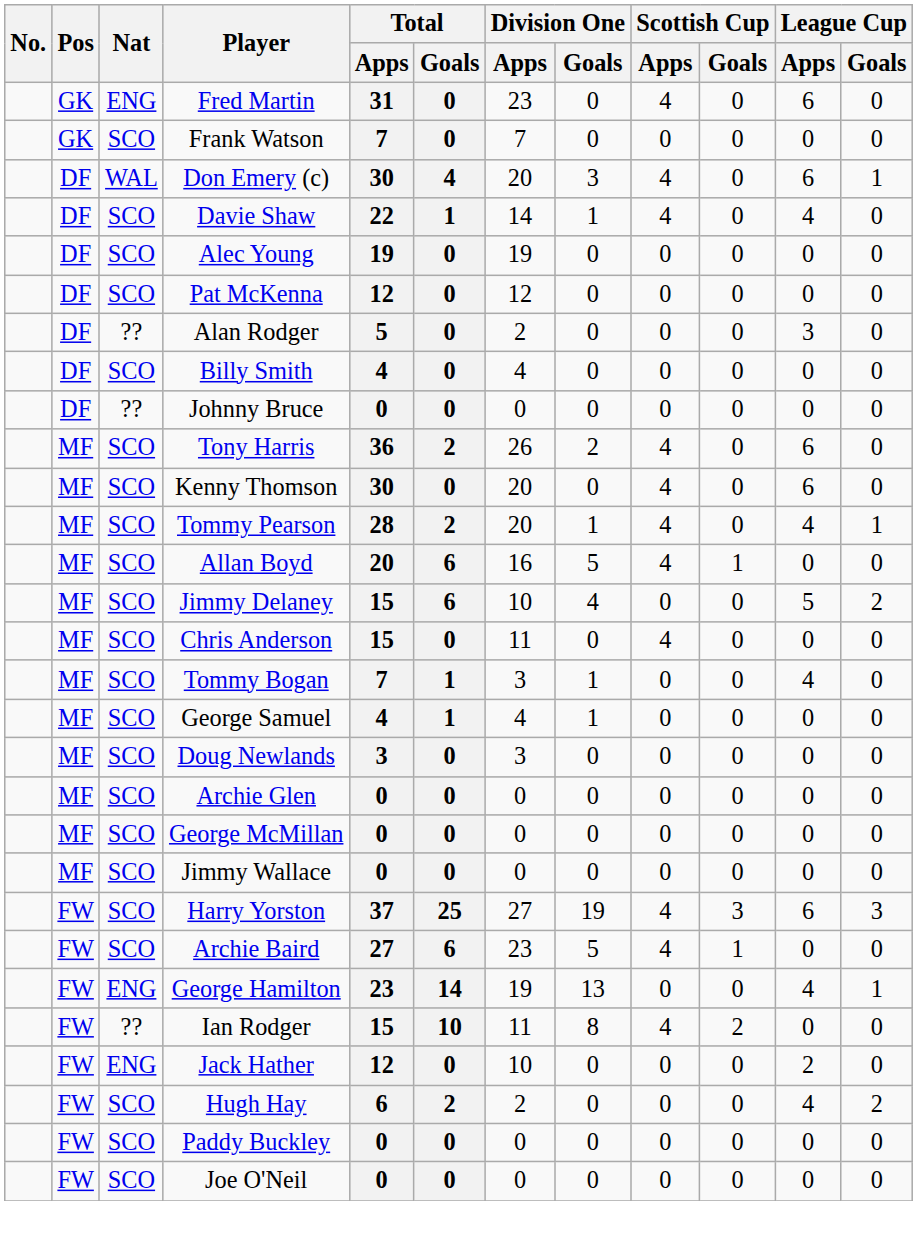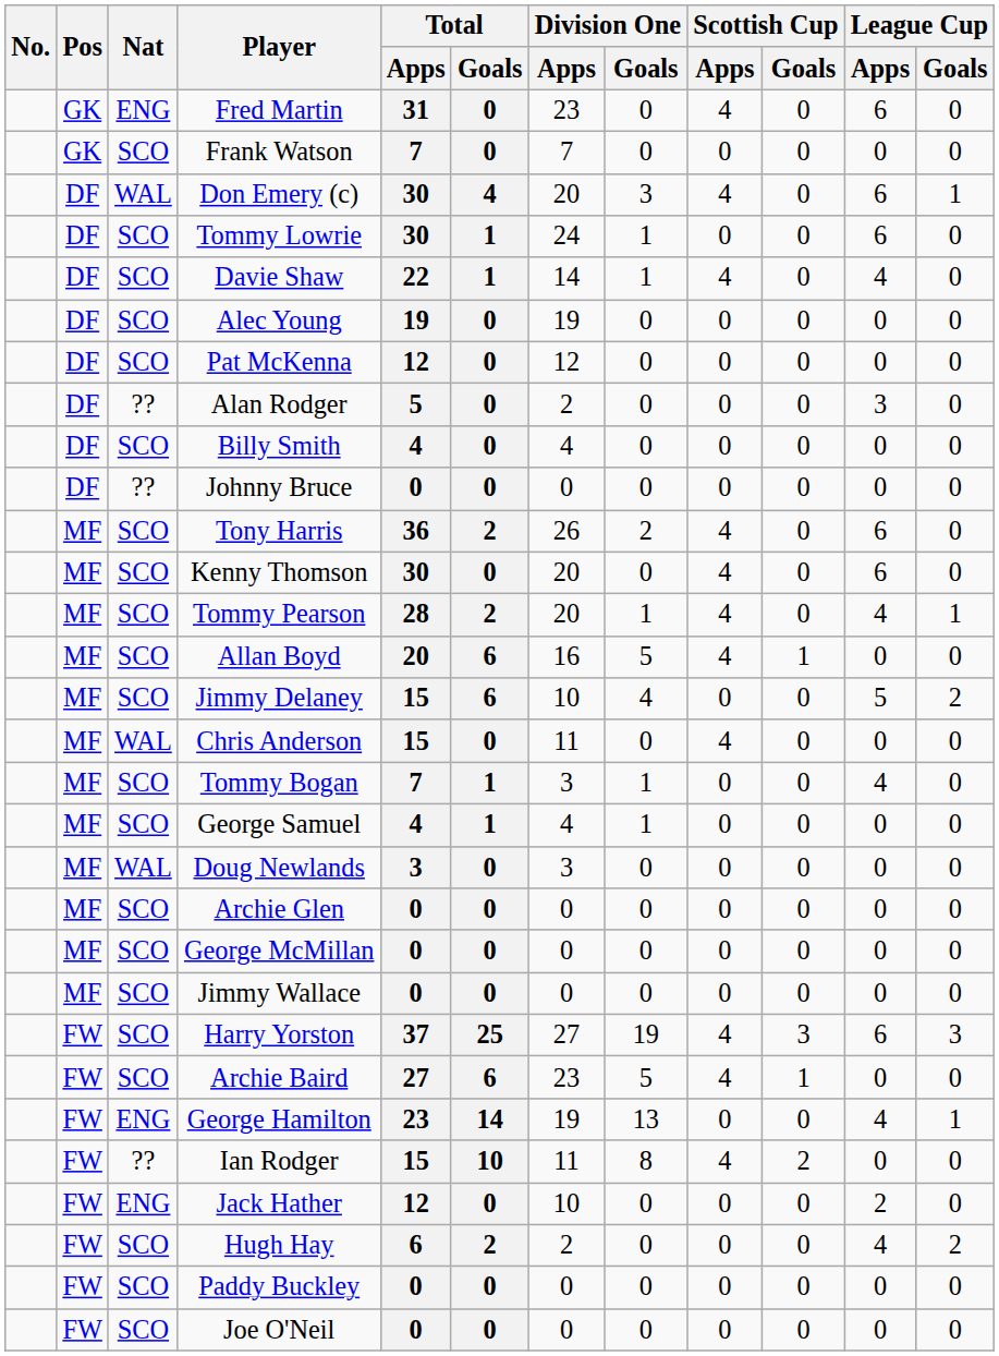 <table class="wikitable sortable" style="text-align: center;">
 <tr>
 <th rowspan="2"><abbr>No.</abbr></th>
 <th rowspan="2"><abbr>Pos</abbr></th>
 <th rowspan="2"><abbr>Nat</abbr></th>
 <th rowspan="2">Player</th>
 <th colspan="2">Total</th>
 <th colspan="2">Division One</th>
 <th colspan="2">Scottish Cup</th>
 <th colspan="2">League Cup</th>
 </tr>
 <tr>
 <th>Apps</th>
 <th>Goals</th>
 <th>Apps</th>
 <th>Goals</th>
 <th>Apps</th>
 <th>Goals</th>
 <th>Apps</th>
 <th>Goals</th>
 </tr>
 <tr>
 <td></td>
 <td><a href='#'>GK</a></td>
 <td> <a href='#'>ENG</a></td>
 <td><a href='#'>Fred Martin</a></td>
 <th>31</th>
 <th>0</th>
 <td>23</td>
 <td>0</td>
 <td>4</td>
 <td>0</td>
 <td>6</td>
 <td>0</td>
 </tr>
 <tr>
 <td></td>
 <td><a href='#'>GK</a></td>
 <td> <a href='#'>SCO</a></td>
 <td>Frank Watson</td>
 <th>7</th>
 <th>0</th>
 <td>7</td>
 <td>0</td>
 <td>0</td>
 <td>0</td>
 <td>0</td>
 <td>0</td>
 </tr>
 <tr>
 <td></td>
 <td><a href='#'>DF</a></td>
 <td> <a href='#'>WAL</a></td>
 <td><a href='#'>Don Emery</a> (c)</td>
 <th>30</th>
 <th>4</th>
 <td>20</td>
 <td>3</td>
 <td>4</td>
 <td>0</td>
 <td>6</td>
 <td>1</td>
+</tr>
+<tr>
+<td></td>
+<td><a href='#'>DF</a></td>
+<td> <a href='#'>SCO</a></td>
+<td><a href='#'>Tommy Lowrie</a></td>
+<th>30</th>
+<th>1</th>
+<td>24</td>
+<td>1</td>
+<td>0</td>
+<td>0</td>
+<td>6</td>
+<td>0</td>
 </tr>
 <tr>
 <td></td>
 <td><a href='#'>DF</a></td>
 <td> <a href='#'>SCO</a></td>
 <td><a href='#'>Davie Shaw</a></td>
 <th>22</th>
 <th>1</th>
 <td>14</td>
 <td>1</td>
 <td>4</td>
 <td>0</td>
 <td>4</td>
 <td>0</td>
 </tr>
 <tr>
 <td></td>
 <td><a href='#'>DF</a></td>
 <td> <a href='#'>SCO</a></td>
 <td><a href='#'>Alec Young</a></td>
 <th>19</th>
 <th>0</th>
 <td>19</td>
 <td>0</td>
 <td>0</td>
 <td>0</td>
 <td>0</td>
 <td>0</td>
 </tr>
 <tr>
 <td></td>
 <td><a href='#'>DF</a></td>
 <td> <a href='#'>SCO</a></td>
 <td><a href='#'>Pat McKenna</a></td>
 <th>12</th>
 <th>0</th>
 <td>12</td>
 <td>0</td>
 <td>0</td>
 <td>0</td>
 <td>0</td>
 <td>0</td>
 </tr>
 <tr>
 <td></td>
 <td><a href='#'>DF</a></td>
 <td>??</td>
 <td>Alan Rodger</td>
 <th>5</th>
 <th>0</th>
 <td>2</td>
 <td>0</td>
 <td>0</td>
 <td>0</td>
 <td>3</td>
 <td>0</td>
 </tr>
 <tr>
 <td></td>
 <td><a href='#'>DF</a></td>
 <td> <a href='#'>SCO</a></td>
 <td><a href='#'>Billy Smith</a></td>
 <th>4</th>
 <th>0</th>
 <td>4</td>
 <td>0</td>
 <td>0</td>
 <td>0</td>
 <td>0</td>
 <td>0</td>
 </tr>
 <tr>
 <td></td>
 <td><a href='#'>DF</a></td>
 <td>??</td>
 <td>Johnny Bruce</td>
 <th>0</th>
 <th>0</th>
 <td>0</td>
 <td>0</td>
 <td>0</td>
 <td>0</td>
 <td>0</td>
 <td>0</td>
 </tr>
 <tr>
 <td></td>
 <td><a href='#'>MF</a></td>
 <td> <a href='#'>SCO</a></td>
 <td><a href='#'>Tony Harris</a></td>
 <th>36</th>
 <th>2</th>
 <td>26</td>
 <td>2</td>
 <td>4</td>
 <td>0</td>
 <td>6</td>
 <td>0</td>
 </tr>
 <tr>
 <td></td>
 <td><a href='#'>MF</a></td>
 <td> <a href='#'>SCO</a></td>
 <td>Kenny Thomson</td>
 <th>30</th>
 <th>0</th>
 <td>20</td>
 <td>0</td>
 <td>4</td>
 <td>0</td>
 <td>6</td>
 <td>0</td>
 </tr>
 <tr>
 <td></td>
 <td><a href='#'>MF</a></td>
 <td> <a href='#'>SCO</a></td>
 <td><a href='#'>Tommy Pearson</a></td>
 <th>28</th>
 <th>2</th>
 <td>20</td>
 <td>1</td>
 <td>4</td>
 <td>0</td>
 <td>4</td>
 <td>1</td>
 </tr>
 <tr>
 <td></td>
 <td><a href='#'>MF</a></td>
 <td> <a href='#'>SCO</a></td>
 <td><a href='#'>Allan Boyd</a></td>
 <th>20</th>
 <th>6</th>
 <td>16</td>
 <td>5</td>
 <td>4</td>
 <td>1</td>
 <td>0</td>
 <td>0</td>
 </tr>
 <tr>
 <td></td>
 <td><a href='#'>MF</a></td>
 <td> <a href='#'>SCO</a></td>
 <td><a href='#'>Jimmy Delaney</a></td>
 <th>15</th>
 <th>6</th>
 <td>10</td>
 <td>4</td>
 <td>0</td>
 <td>0</td>
 <td>5</td>
 <td>2</td>
 </tr>
 <tr>
 <td></td>
 <td><a href='#'>MF</a></td>
-<td> <a href='#'>SCO</a></td>
+<td> <a href='#'>WAL</a></td>
 <td><a href='#'>Chris Anderson</a></td>
 <th>15</th>
 <th>0</th>
 <td>11</td>
 <td>0</td>
 <td>4</td>
 <td>0</td>
 <td>0</td>
 <td>0</td>
 </tr>
 <tr>
 <td></td>
 <td><a href='#'>MF</a></td>
 <td> <a href='#'>SCO</a></td>
 <td><a href='#'>Tommy Bogan</a></td>
 <th>7</th>
 <th>1</th>
 <td>3</td>
 <td>1</td>
 <td>0</td>
 <td>0</td>
 <td>4</td>
 <td>0</td>
 </tr>
 <tr>
 <td></td>
 <td><a href='#'>MF</a></td>
 <td> <a href='#'>SCO</a></td>
 <td>George Samuel</td>
 <th>4</th>
 <th>1</th>
 <td>4</td>
 <td>1</td>
 <td>0</td>
 <td>0</td>
 <td>0</td>
 <td>0</td>
 </tr>
 <tr>
 <td></td>
 <td><a href='#'>MF</a></td>
-<td> <a href='#'>SCO</a></td>
+<td> <a href='#'>WAL</a></td>
 <td><a href='#'>Doug Newlands</a></td>
 <th>3</th>
 <th>0</th>
 <td>3</td>
 <td>0</td>
 <td>0</td>
 <td>0</td>
 <td>0</td>
 <td>0</td>
 </tr>
 <tr>
 <td></td>
 <td><a href='#'>MF</a></td>
 <td> <a href='#'>SCO</a></td>
 <td><a href='#'>Archie Glen</a></td>
 <th>0</th>
 <th>0</th>
 <td>0</td>
 <td>0</td>
 <td>0</td>
 <td>0</td>
 <td>0</td>
 <td>0</td>
 </tr>
 <tr>
 <td></td>
 <td><a href='#'>MF</a></td>
 <td> <a href='#'>SCO</a></td>
 <td><a href='#'>George McMillan</a></td>
 <th>0</th>
 <th>0</th>
 <td>0</td>
 <td>0</td>
 <td>0</td>
 <td>0</td>
 <td>0</td>
 <td>0</td>
 </tr>
 <tr>
 <td></td>
 <td><a href='#'>MF</a></td>
 <td> <a href='#'>SCO</a></td>
 <td>Jimmy Wallace</td>
 <th>0</th>
 <th>0</th>
 <td>0</td>
 <td>0</td>
 <td>0</td>
 <td>0</td>
 <td>0</td>
 <td>0</td>
 </tr>
 <tr>
 <td></td>
 <td><a href='#'>FW</a></td>
 <td> <a href='#'>SCO</a></td>
 <td><a href='#'>Harry Yorston</a></td>
 <th>37</th>
 <th>25</th>
 <td>27</td>
 <td>19</td>
 <td>4</td>
 <td>3</td>
 <td>6</td>
 <td>3</td>
 </tr>
 <tr>
 <td></td>
 <td><a href='#'>FW</a></td>
 <td> <a href='#'>SCO</a></td>
 <td><a href='#'>Archie Baird</a></td>
 <th>27</th>
 <th>6</th>
 <td>23</td>
 <td>5</td>
 <td>4</td>
 <td>1</td>
 <td>0</td>
 <td>0</td>
 </tr>
 <tr>
 <td></td>
 <td><a href='#'>FW</a></td>
 <td> <a href='#'>ENG</a></td>
 <td><a href='#'>George Hamilton</a></td>
 <th>23</th>
 <th>14</th>
 <td>19</td>
 <td>13</td>
 <td>0</td>
 <td>0</td>
 <td>4</td>
 <td>1</td>
 </tr>
 <tr>
 <td></td>
 <td><a href='#'>FW</a></td>
 <td>??</td>
 <td>Ian Rodger</td>
 <th>15</th>
 <th>10</th>
 <td>11</td>
 <td>8</td>
 <td>4</td>
 <td>2</td>
 <td>0</td>
 <td>0</td>
 </tr>
 <tr>
 <td></td>
 <td><a href='#'>FW</a></td>
 <td> <a href='#'>ENG</a></td>
 <td><a href='#'>Jack Hather</a></td>
 <th>12</th>
 <th>0</th>
 <td>10</td>
 <td>0</td>
 <td>0</td>
 <td>0</td>
 <td>2</td>
 <td>0</td>
 </tr>
 <tr>
 <td></td>
 <td><a href='#'>FW</a></td>
 <td> <a href='#'>SCO</a></td>
 <td><a href='#'>Hugh Hay</a></td>
 <th>6</th>
 <th>2</th>
 <td>2</td>
 <td>0</td>
 <td>0</td>
 <td>0</td>
 <td>4</td>
 <td>2</td>
 </tr>
 <tr>
 <td></td>
 <td><a href='#'>FW</a></td>
 <td> <a href='#'>SCO</a></td>
 <td><a href='#'>Paddy Buckley</a></td>
 <th>0</th>
 <th>0</th>
 <td>0</td>
 <td>0</td>
 <td>0</td>
 <td>0</td>
 <td>0</td>
 <td>0</td>
 </tr>
 <tr>
 <td></td>
 <td><a href='#'>FW</a></td>
 <td> <a href='#'>SCO</a></td>
 <td>Joe O'Neil</td>
 <th>0</th>
 <th>0</th>
 <td>0</td>
 <td>0</td>
 <td>0</td>
 <td>0</td>
 <td>0</td>
 <td>0</td>
 </tr>
 </table>
